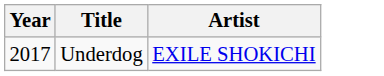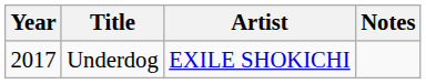 <table class="wikitable">
 <tr>
 <th>Year</th>
 <th>Title</th>
 <th>Artist</th>
+<th>Notes</th>
 </tr>
 <tr>
 <td>2017</td>
 <td>Underdog</td>
 <td><a href='#'>EXILE SHOKICHI</a></td>
+<td></td>
 </tr>
 </table>
